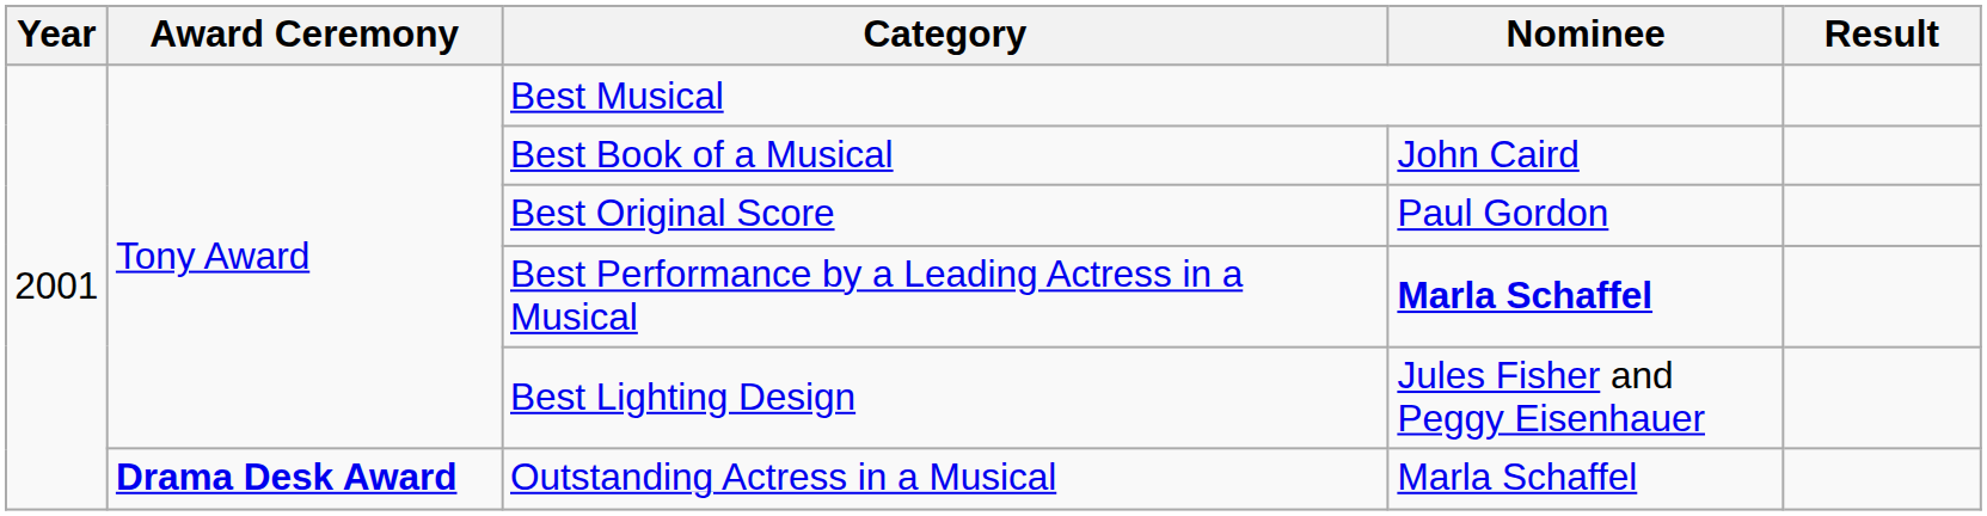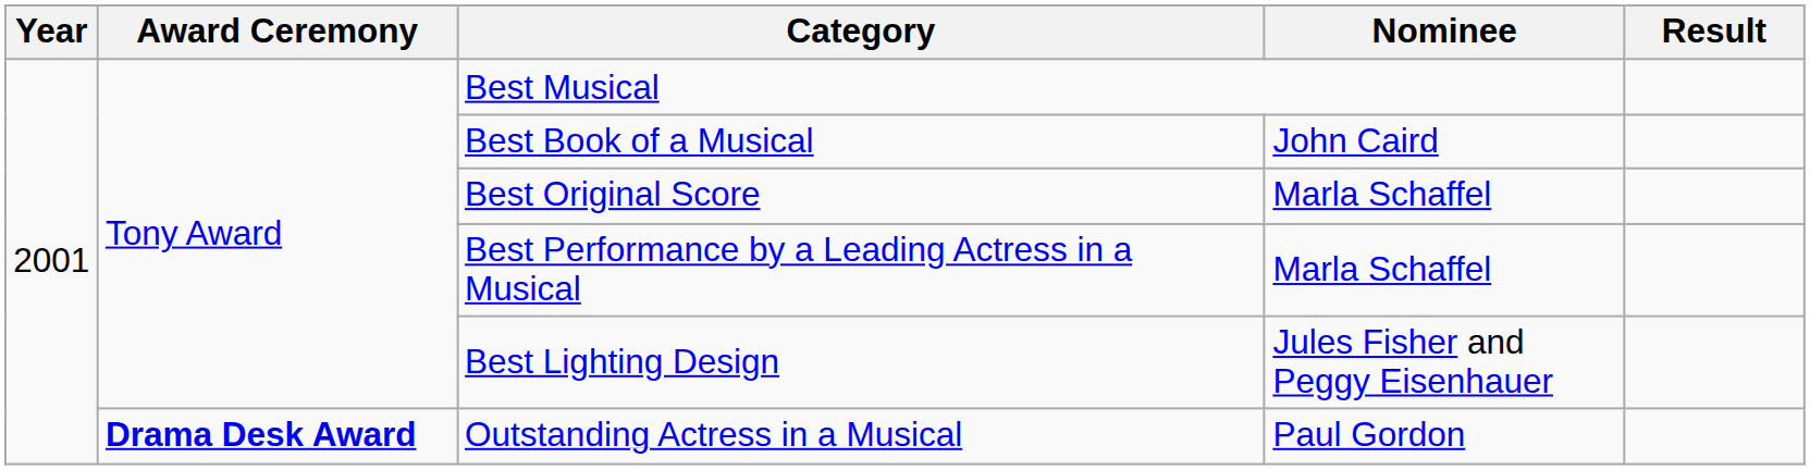 <table class="wikitable" width="95%">
 <tr>
 <th width="5%">Year</th>
 <th width="20%">Award Ceremony</th>
 <th width="45%">Category</th>
 <th width="20%">Nominee</th>
 <th width="10%">Result</th>
 </tr>
 <tr>
 <td rowspan="6" align="center">2001</td>
 <td rowspan="5"><a href='#'>Tony Award</a></td>
 <td colspan="2"><a href='#'>Best Musical</a></td>
 <td></td>
 </tr>
 <tr>
 <td><a href='#'>Best Book of a Musical</a></td>
 <td><a href='#'>John Caird</a></td>
 <td></td>
 </tr>
 <tr>
 <td><a href='#'>Best Original Score</a></td>
-<td><a href='#'>Paul Gordon</a></td>
+<td><a href='#'>Marla Schaffel</a></td>
 <td></td>
 </tr>
 <tr>
 <td><a href='#'>Best Performance by a Leading Actress in a Musical</a></td>
-<td><strong><a href='#'>Marla Schaffel</a></strong></td>
+<td><a href='#'>Marla Schaffel</a></td>
 <td></td>
 </tr>
 <tr>
 <td><a href='#'>Best Lighting Design</a></td>
 <td><a href='#'>Jules Fisher</a> and <a href='#'>Peggy Eisenhauer</a></td>
 <td></td>
 </tr>
 <tr>
 <td><strong><a href='#'>Drama Desk Award</a></strong></td>
 <td><a href='#'>Outstanding Actress in a Musical</a></td>
-<td><a href='#'>Marla Schaffel</a></td>
+<td><a href='#'>Paul Gordon</a></td>
 <td></td>
 </tr>
 </table>
